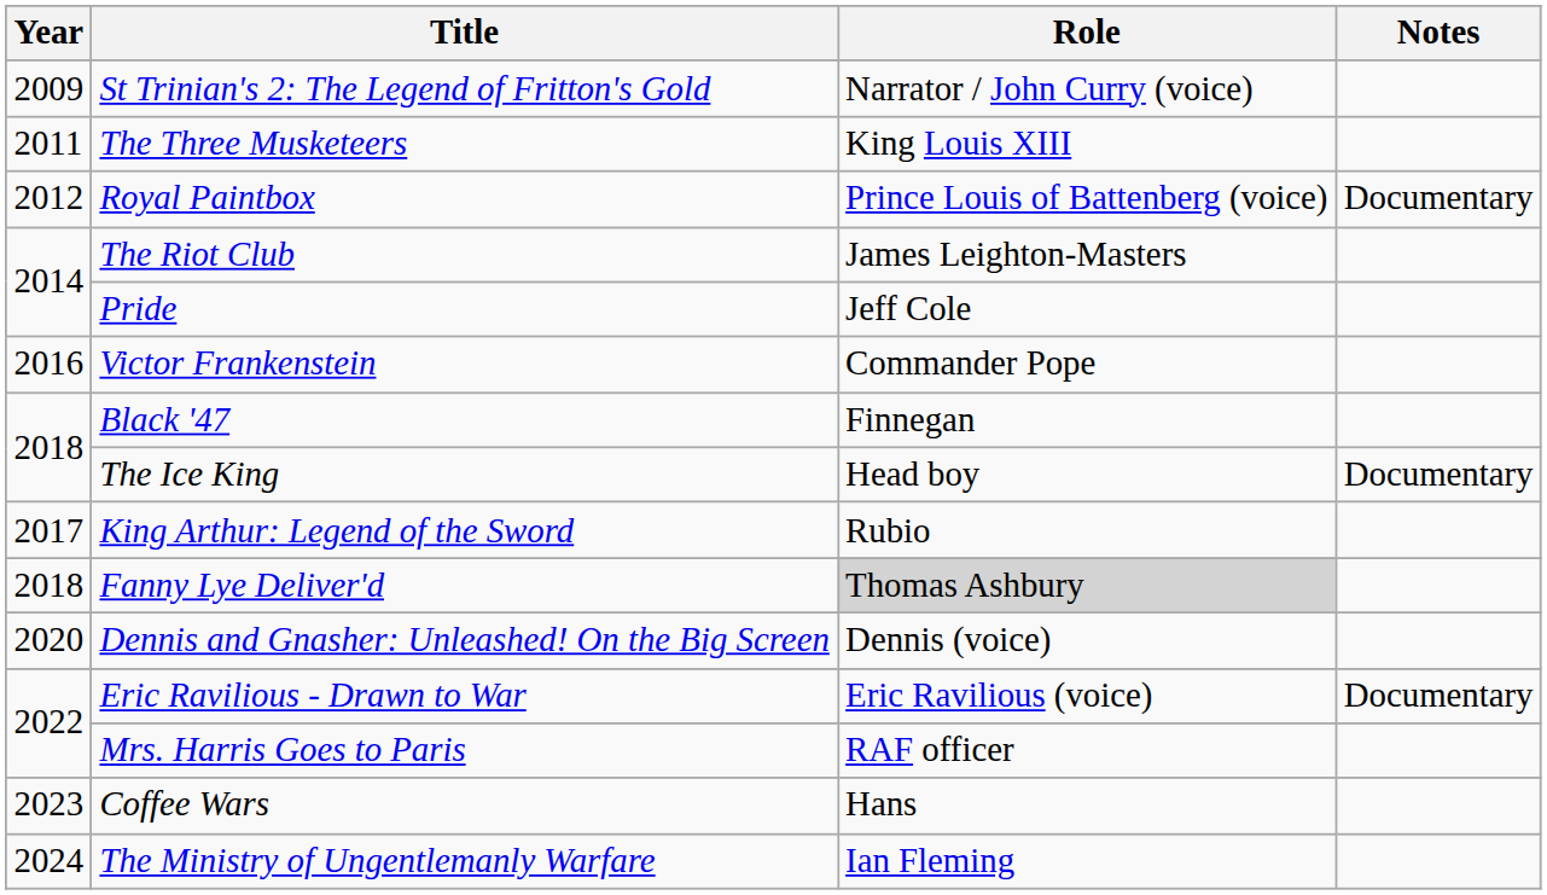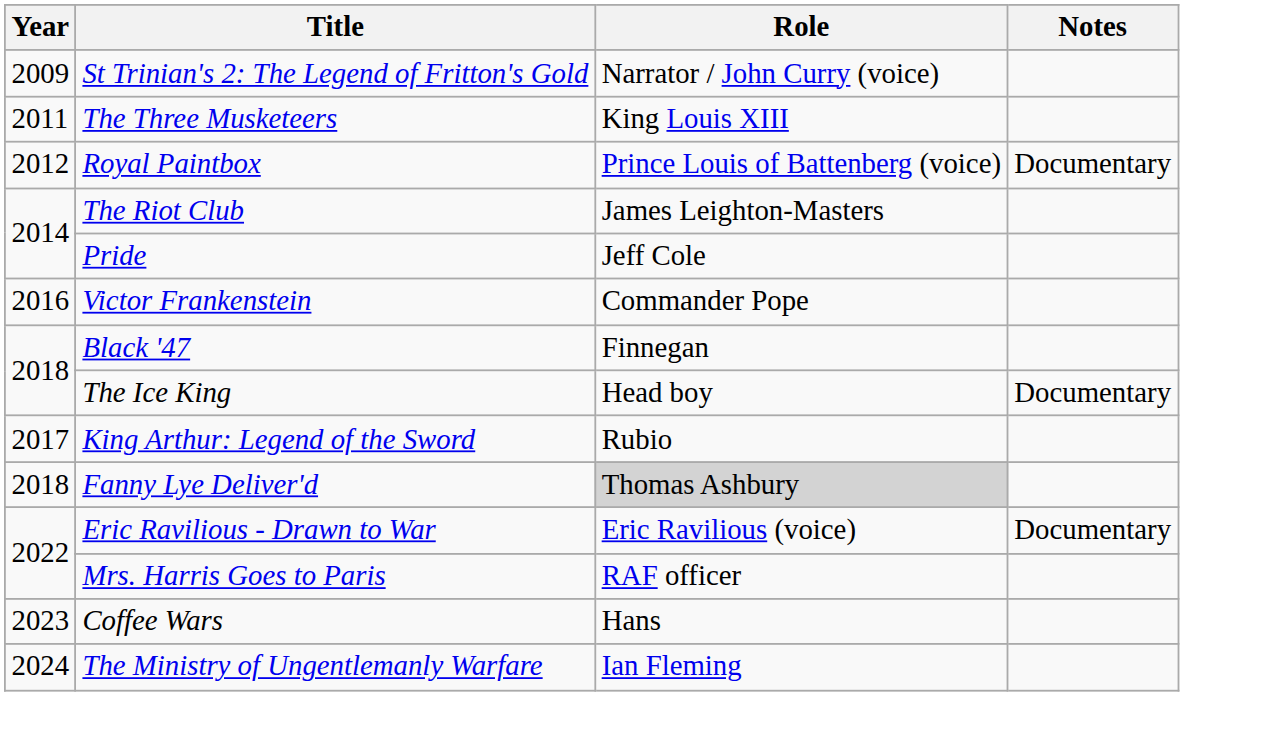 <table class="wikitable sortable plainrowheaders">
 <tr>
 <th>Year</th>
 <th>Title</th>
 <th class="unsortable">Role</th>
 <th class="unsortable">Notes</th>
 </tr>
 <tr>
 <td>2009</td>
 <td><em><a href='#'>St Trinian's 2: The Legend of Fritton's Gold</a></em></td>
 <td>Narrator / <a href='#'>John Curry</a> (voice)</td>
 <td></td>
 </tr>
 <tr>
 <td>2011</td>
 <td data-sort-value="Three Musketeers, The"><em><a href='#'>The Three Musketeers</a></em></td>
 <td>King <a href='#'>Louis XIII</a></td>
 <td></td>
 </tr>
 <tr>
 <td>2012</td>
 <td><em><a href='#'>Royal Paintbox</a></em></td>
 <td><a href='#'>Prince Louis of Battenberg</a> (voice)</td>
 <td>Documentary</td>
 </tr>
 <tr>
 <td rowspan="2">2014</td>
 <td data-sort-value="Riot Club, The"><em><a href='#'>The Riot Club</a></em></td>
 <td>James Leighton-Masters</td>
 <td></td>
 </tr>
 <tr>
 <td><em><a href='#'>Pride</a></em></td>
 <td>Jeff Cole</td>
 <td></td>
 </tr>
 <tr>
 <td>2016</td>
 <td><em><a href='#'>Victor Frankenstein</a></em></td>
 <td>Commander Pope</td>
 <td></td>
 </tr>
 <tr>
 <td rowspan="2">2018</td>
 <td><em><a href='#'>Black '47</a></em></td>
 <td>Finnegan</td>
 <td></td>
 </tr>
 <tr>
 <td data-sort-value="Ice King, The"><em>The Ice King</em></td>
 <td>Head boy</td>
 <td>Documentary</td>
 </tr>
 <tr>
 <td>2017</td>
 <td><em><a href='#'>King Arthur: Legend of the Sword</a></em></td>
 <td>Rubio</td>
 <td></td>
 </tr>
 <tr>
 <td>2018</td>
 <td><em><a href='#'>Fanny Lye Deliver'd</a></em></td>
 <td style="background: lightgrey;">Thomas Ashbury</td>
 <td></td>
 </tr>
 <tr>
-<td>2020</td>
-<td><em><a href='#'>Dennis and Gnasher: Unleashed! On the Big Screen</a></em></td>
-<td>Dennis (voice)</td>
-<td></td>
-</tr>
-<tr>
 <td rowspan="2">2022</td>
 <td><em><a href='#'>Eric Ravilious - Drawn to War</a></em></td>
 <td><a href='#'>Eric Ravilious</a> (voice)</td>
 <td>Documentary</td>
 </tr>
 <tr>
 <td><em><a href='#'>Mrs. Harris Goes to Paris</a></em></td>
 <td><a href='#'>RAF</a> officer</td>
 <td></td>
 </tr>
 <tr>
 <td>2023</td>
 <td><em>Coffee Wars</em></td>
 <td>Hans</td>
 <td></td>
 </tr>
 <tr>
 <td>2024</td>
 <td data-sort-value="Ministry of Ungentlemanly Warfare, The"><em><a href='#'>The Ministry of Ungentlemanly Warfare</a></em></td>
 <td><a href='#'>Ian Fleming</a></td>
 <td></td>
 </tr>
 </table>
